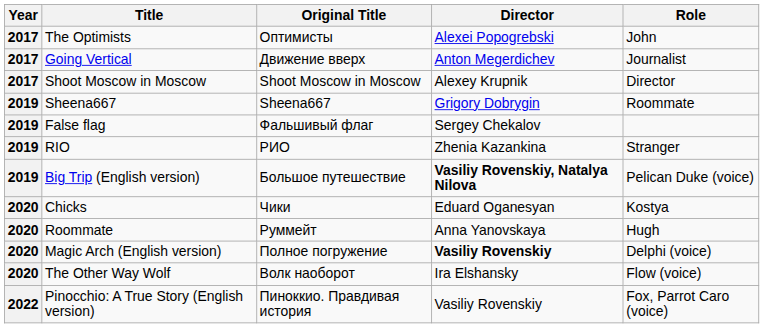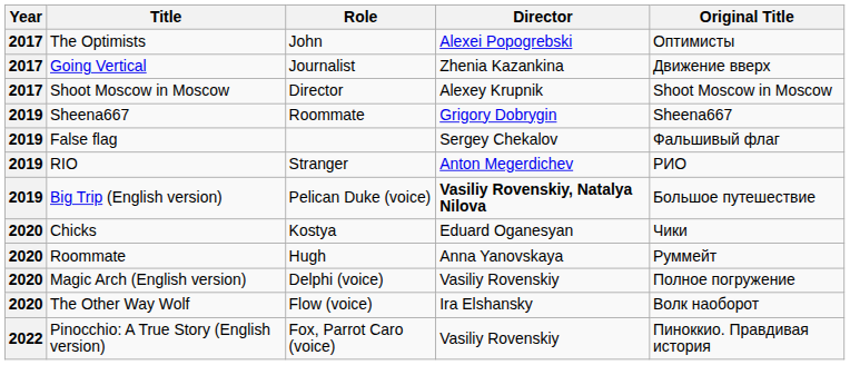 <table class="wikitable sortable">
 <tr>
 <th>Year</th>
 <th>Title</th>
+<th>Role</th>
+<th>Director</th>
 <th>Original Title</th>
-<th>Director</th>
-<th>Role</th>
 </tr>
 <tr>
 <th>2017</th>
 <td>The Optimists</td>
+<td>John</td>
+<td><a href='#'>Alexei Popogrebski</a></td>
 <td>Оптимисты</td>
-<td><a href='#'>Alexei Popogrebski</a></td>
-<td>John</td>
 </tr>
 <tr>
 <th>2017</th>
 <td><a href='#'>Going Vertical</a></td>
+<td>Journalist</td>
+<td>Zhenia Kazankina</td>
 <td>Движение вверх</td>
-<td><a href='#'>Anton Megerdichev</a></td>
-<td>Journalist</td>
 </tr>
 <tr>
 <th>2017</th>
 <td>Shoot Moscow in Moscow</td>
+<td>Director</td>
+<td>Alexey Krupnik</td>
 <td>Shoot Moscow in Moscow</td>
-<td>Alexey Krupnik</td>
-<td>Director</td>
 </tr>
 <tr>
 <th>2019</th>
 <td>Sheena667</td>
+<td>Roommate</td>
+<td><a href='#'>Grigory Dobrygin</a></td>
 <td>Sheena667</td>
-<td><a href='#'>Grigory Dobrygin</a></td>
-<td>Roommate</td>
 </tr>
 <tr>
 <th>2019</th>
 <td>False flag</td>
+<td></td>
+<td>Sergey Chekalov</td>
 <td>Фальшивый флаг</td>
-<td>Sergey Chekalov</td>
-<td></td>
 </tr>
 <tr>
 <th>2019</th>
 <td>RIO</td>
+<td>Stranger</td>
+<td><a href='#'>Anton Megerdichev</a></td>
 <td>РИО</td>
-<td>Zhenia Kazankina</td>
-<td>Stranger</td>
 </tr>
 <tr>
 <th>2019</th>
 <td><a href='#'>Big Trip</a> (English version)</td>
+<td>Pelican Duke (voice)</td>
+<td><strong>Vasiliy Rovenskiy, Natalya Nilova</strong></td>
 <td>Большое путешествие</td>
-<td><strong>Vasiliy Rovenskiy, Natalya Nilova</strong></td>
-<td>Pelican Duke (voice)</td>
 </tr>
 <tr>
 <th>2020</th>
 <td>Chicks</td>
+<td>Kostya</td>
+<td>Eduard Oganesyan</td>
 <td>Чики</td>
-<td>Eduard Oganesyan</td>
-<td>Kostya</td>
 </tr>
 <tr>
 <th>2020</th>
 <td>Roommate</td>
+<td>Hugh</td>
+<td>Anna Yanovskaya</td>
 <td>Руммейт</td>
-<td>Anna Yanovskaya</td>
-<td>Hugh</td>
 </tr>
 <tr>
 <th>2020</th>
 <td>Magic Arch (English version)</td>
+<td>Delphi (voice)</td>
+<td>Vasiliy Rovenskiy</td>
 <td>Полное погружение</td>
-<td><strong>Vasiliy Rovenskiy</strong></td>
-<td>Delphi (voice)</td>
 </tr>
 <tr>
 <th>2020</th>
 <td>The Other Way Wolf</td>
+<td>Flow (voice)</td>
+<td>Ira Elshansky</td>
 <td>Волк наоборот</td>
-<td>Ira Elshansky</td>
-<td>Flow (voice)</td>
 </tr>
 <tr>
 <th>2022</th>
 <td>Pinocchio: A True Story (English version)</td>
+<td>Fox, Parrot Caro (voice)</td>
+<td>Vasiliy Rovenskiy</td>
 <td>Пиноккио. Правдивая история</td>
-<td>Vasiliy Rovenskiy</td>
-<td>Fox, Parrot Caro (voice)</td>
 </tr>
 </table>
